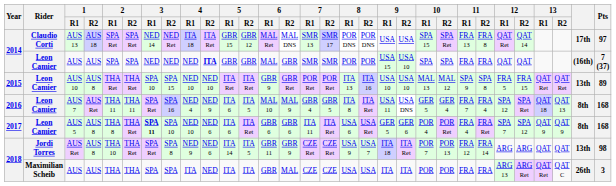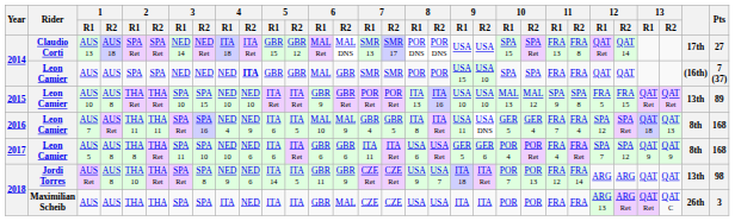 <table class="wikitable" style="text-align:center; font-size:80%">
 <tr>
 <th valign="middle" rowspan=2>Year</th>
 <th valign="middle" rowspan=2>Rider</th>
 <th colspan=2>1</th>
 <th colspan=2>2</th>
 <th colspan=2>3</th>
 <th colspan=2>4</th>
 <th colspan=2>5</th>
 <th colspan=2>6</th>
 <th colspan=2>7</th>
 <th colspan=2>8</th>
 <th colspan=2>9</th>
 <th colspan=2>10</th>
 <th colspan=2>11</th>
 <th colspan=2>12</th>
 <th colspan=2>13</th>
 <th rowspan=2></th>
 <th rowspan=2>Pts</th>
 </tr>
 <tr>
 <th>R1</th>
 <th>R2</th>
 <th>R1</th>
 <th>R2</th>
 <th>R1</th>
 <th>R2</th>
 <th>R1</th>
 <th>R2</th>
 <th>R1</th>
 <th>R2</th>
 <th>R1</th>
 <th>R2</th>
 <th>R1</th>
 <th>R2</th>
 <th>R1</th>
 <th>R2</th>
 <th>R1</th>
 <th>R2</th>
 <th>R1</th>
 <th>R2</th>
 <th>R1</th>
 <th>R2</th>
 <th>R1</th>
 <th>R2</th>
 <th>R1</th>
 <th>R2</th>
 </tr>
 <tr>
 <th rowspan="2"><a href='#'>2014</a></th>
 <th><a href='#'>Claudio Corti</a></th>
 <td style="background:#dfffdf;"><a href='#'>AUS</a><br><small>13</small></td>
 <td style="background:#cfcfff;"><a href='#'>AUS</a><br><small>18</small></td>
 <td style="background:#EFCFFF;"><a href='#'>SPA</a><br><small>Ret</small></td>
 <td style="background:#EFCFFF;"><a href='#'>SPA</a><br><small>Ret</small></td>
 <td style="background:#dfffdf;"><a href='#'>NED</a><br><small>14</small></td>
 <td style="background:#EFCFFF;"><a href='#'>NED</a><br><small>Ret</small></td>
 <td style="background:#cfcfff;"><a href='#'>ITA</a><br><small>18</small></td>
 <td style="background:#EFCFFF;"><a href='#'>ITA</a><br><small>Ret</small></td>
 <td style="background:#dfffdf;"><a href='#'>GBR</a><br><small>15</small></td>
 <td style="background:#dfffdf;"><a href='#'>GBR</a><br><small>12</small></td>
 <td style="background:#EFCFFF;"><a href='#'>MAL</a><br><small>Ret</small></td>
 <td style="background:#FFFFFF;"><a href='#'>MAL</a><br><small>DNS</small></td>
 <td style="background:#dfffdf;"><a href='#'>SMR</a><br><small>13</small></td>
 <td style="background:#cfcfff;"><a href='#'>SMR</a><br><small>17</small></td>
 <td style="background:#FFFFFF;"><a href='#'>POR</a><br><small>DNS</small></td>
 <td style="background:#FFFFFF;"><a href='#'>POR</a><br><small>DNS</small></td>
 <td><a href='#'>USA</a></td>
 <td><a href='#'>USA</a></td>
 <td style="background:#dfffdf;"><a href='#'>SPA</a><br><small>15</small></td>
 <td style="background:#EFCFFF;"><a href='#'>SPA</a><br><small>Ret</small></td>
 <td style="background:#dfffdf;"><a href='#'>FRA</a><br><small>13</small></td>
 <td style="background:#dfffdf;"><a href='#'>FRA</a><br><small>8</small></td>
 <td style="background:#EFCFFF;"><a href='#'>QAT</a><br><small>Ret</small></td>
 <td style="background:#dfffdf;"><a href='#'>QAT</a><br><small>14</small></td>
 <td></td>
 <td></td>
 <th>17th</th>
-<th>97</th>
+<th>27</th>
 </tr>
 <tr>
 <th><a href='#'>Leon Camier</a></th>
 <td><a href='#'>AUS</a></td>
 <td><a href='#'>AUS</a></td>
 <td><a href='#'>SPA</a></td>
 <td><a href='#'>SPA</a></td>
 <td><a href='#'>NED</a></td>
 <td><a href='#'>NED</a></td>
 <td><a href='#'>NED</a></td>
 <td><strong><a href='#'>ITA</a></strong></td>
 <td><a href='#'>GBR</a></td>
 <td><a href='#'>GBR</a></td>
 <td><a href='#'>MAL</a></td>
 <td><a href='#'>GBR</a></td>
 <td><a href='#'>SMR</a></td>
 <td><a href='#'>SMR</a></td>
 <td><a href='#'>POR</a></td>
 <td><a href='#'>POR</a></td>
 <td style="background:#DFFFDF;"><a href='#'>USA</a><br><small>15</small></td>
 <td style="background:#DFFFDF;"><a href='#'>USA</a><br><small>10</small></td>
 <td><a href='#'>SPA</a></td>
 <td><a href='#'>SPA</a></td>
 <td><a href='#'>FRA</a></td>
 <td><a href='#'>FRA</a></td>
 <td><a href='#'>QAT</a></td>
 <td><a href='#'>QAT</a></td>
 <td></td>
 <td></td>
 <th>(16th)</th>
 <th>7 (37)</th>
 </tr>
 <tr>
 <th><a href='#'>2015</a></th>
 <th><a href='#'>Leon Camier</a></th>
 <td style="background:#dfffdf;"><a href='#'>AUS</a><br><small>10</small></td>
 <td style="background:#dfffdf;"><a href='#'>AUS</a><br><small>8</small></td>
 <td style="background:#EFCFFF;"><a href='#'>THA</a><br><small>Ret</small></td>
 <td style="background:#EFCFFF;"><a href='#'>THA</a><br><small>Ret</small></td>
 <td style="background:#dfffdf;"><a href='#'>SPA</a><br><small>10</small></td>
 <td style="background:#dfffdf;"><a href='#'>SPA</a><br><small>15</small></td>
 <td style="background:#dfffdf;"><a href='#'>NED</a><br><small>10</small></td>
 <td style="background:#dfffdf;"><a href='#'>NED</a><br><small>10</small></td>
 <td style="background:#efcfff;"><a href='#'>ITA</a><br><small>Ret</small></td>
 <td style="background:#efcfff;"><a href='#'>ITA</a><br><small>Ret</small></td>
 <td style="background:#dfffdf;"><a href='#'>GBR</a><br><small>9</small></td>
 <td style="background:#efcfff;"><a href='#'>GBR</a><br><small>Ret</small></td>
 <td style="background:#efcfff;"><a href='#'>POR</a><br><small>Ret</small></td>
 <td style="background:#efcfff;"><a href='#'>POR</a><br><small>Ret</small></td>
 <td style="background:#dfffdf;"><a href='#'>ITA</a><br><small>13</small></td>
 <td style="background:#CFCFFF;"><a href='#'>ITA</a><br><small>16</small></td>
 <td style="background:#dfffdf;"><a href='#'>USA</a><br><small>10</small></td>
 <td style="background:#dfffdf;"><a href='#'>USA</a><br><small>10</small></td>
 <td style="background:#dfffdf;"><a href='#'>MAL</a><br><small>13</small></td>
 <td style="background:#dfffdf;"><a href='#'>MAL</a><br><small>12</small></td>
 <td style="background:#dfffdf;"><a href='#'>SPA</a><br><small>9</small></td>
 <td style="background:#dfffdf;"><a href='#'>SPA</a><br><small>8</small></td>
 <td style="background:#dfffdf;"><a href='#'>FRA</a><br><small>5</small></td>
 <td style="background:#dfffdf;"><a href='#'>FRA</a><br><small>15</small></td>
 <td style="background:#efcfff;"><a href='#'>QAT</a><br><small>Ret</small></td>
 <td style="background:#efcfff;"><a href='#'>QAT</a><br><small>Ret</small></td>
 <th>13th</th>
 <th>89</th>
 </tr>
 <tr>
 <th><a href='#'>2016</a></th>
 <th><a href='#'>Leon Camier</a></th>
 <td style="background:#dfffdf;"><a href='#'>AUS</a><br><small>7</small></td>
 <td style="background:#efcfff;"><a href='#'>AUS</a><br><small>Ret</small></td>
 <td style="background:#dfffdf;"><a href='#'>THA</a><br><small>11</small></td>
 <td style="background:#dfffdf;"><a href='#'>THA</a><br><small>11</small></td>
 <td style="background:#efcfff;"><a href='#'>SPA</a><br><small>Ret</small></td>
 <td style="background:#CFCFFF;"><a href='#'>SPA</a><br><small>16</small></td>
 <td style="background:#dfffdf;"><a href='#'>NED</a><br><small>4</small></td>
 <td style="background:#dfffdf;"><a href='#'>NED</a><br><small>9</small></td>
 <td style="background:#dfffdf;"><a href='#'>ITA</a><br><small>6</small></td>
 <td style="background:#dfffdf;"><a href='#'>ITA</a><br><small>5</small></td>
 <td style="background:#dfffdf;"><a href='#'>MAL</a><br><small>10</small></td>
 <td style="background:#dfffdf;"><a href='#'>MAL</a><br><small>9</small></td>
 <td style="background:#dfffdf;"><a href='#'>GBR</a><br><small>4</small></td>
 <td style="background:#dfffdf;"><a href='#'>GBR</a><br><small>5</small></td>
 <td style="background:#dfffdf;"><a href='#'>ITA</a><br><small>8</small></td>
 <td style="background:#efcfff;"><a href='#'>ITA</a><br><small>Ret</small></td>
 <td style="background:#dfffdf;"><a href='#'>USA</a><br><small>11</small></td>
 <td style="background:#ffffff;"><a href='#'>USA</a><br><small>DNS</small></td>
 <td style="background:#dfffdf;"><a href='#'>GER</a><br><small>5</small></td>
 <td style="background:#dfffdf;"><a href='#'>GER</a><br><small>4</small></td>
 <td style="background:#dfffdf;"><a href='#'>FRA</a><br><small>7</small></td>
 <td style="background:#dfffdf;"><a href='#'>FRA</a><br><small>4</small></td>
 <td style="background:#DFFFDF;"><a href='#'>SPA</a><br><small>12</small></td>
 <td style="background:#efcfff;"><a href='#'>SPA</a><br><small>Ret</small></td>
 <td style="background:#CFCFFF;"><a href='#'>QAT</a><br><small>18</small></td>
 <td style="background:#dfffdf;"><a href='#'>QAT</a><br><small>13</small></td>
 <th>8th</th>
 <th>168</th>
 </tr>
 <tr>
 <th><a href='#'>2017</a></th>
 <th><a href='#'>Leon Camier</a></th>
 <td style="background:#DFFFDF;"><a href='#'>AUS</a><br><small>5</small></td>
 <td style="background:#DFFFDF;"><a href='#'>AUS</a><br><small>8</small></td>
 <td style="background:#DFFFDF;"><a href='#'>THA</a><br><small>8</small></td>
 <td style="background:#EFCFFF;"><a href='#'>THA</a><br><small>Ret</small></td>
-<td style="background:#DFFFDF;"><strong><a href='#'>SPA</a><br><small>11</small></strong></td>
+<td style="background:#DFFFDF;"><a href='#'>SPA</a><br><small>11</small></td>
 <td style="background:#DFFFDF;"><a href='#'>SPA</a><br><small>10</small></td>
 <td style="background:#DFFFDF;"><a href='#'>NED</a><br><small>10</small></td>
 <td style="background:#DFFFDF;"><a href='#'>NED</a><br><small>6</small></td>
 <td style="background:#DFFFDF;"><a href='#'>ITA</a><br><small>6</small></td>
 <td style="background:#EFCFFF;"><a href='#'>ITA</a><br><small>Ret</small></td>
 <td style="background:#DFFFDF;"><a href='#'>GBR</a><br><small>6</small></td>
 <td style="background:#DFFFDF;"><a href='#'>GBR</a><br><small>6</small></td>
 <td style="background:#DFFFDF;"><a href='#'>ITA</a><br><small>11</small></td>
 <td style="background:#EFCFFF;"><a href='#'>ITA</a><br><small>Ret</small></td>
 <td style="background:#DFFFDF;"><a href='#'>USA</a><br><small>6</small></td>
 <td style="background:#EFCFFF;"><a href='#'>USA</a><br><small>Ret</small></td>
 <td style="background:#DFFFDF;"><a href='#'>GER</a><br><small>5</small></td>
 <td style="background:#DFFFDF;"><a href='#'>GER</a><br><small>6</small></td>
 <td style="background:#DFFFDF;"><a href='#'>POR</a><br><small>4</small></td>
 <td style="background:#EFCFFF;"><a href='#'>POR</a><br><small>Ret</small></td>
 <td style="background:#DFFFDF;"><a href='#'>FRA</a><br><small>4</small></td>
 <td style="background:#EFCFFF;"><a href='#'>FRA</a><br><small>Ret</small></td>
 <td style="background:#dfffdf;"><a href='#'>SPA</a><br><small>7</small></td>
 <td style="background:#DFFFDF;"><a href='#'>SPA</a><br><small>12</small></td>
 <td style="background:#DFFFDF;"><a href='#'>QAT</a><br><small>9</small></td>
 <td style="background:#DFFFDF;"><a href='#'>QAT</a><br><small>9</small></td>
 <th>8th</th>
 <th>168</th>
 </tr>
 <tr>
 <th rowspan="2"><a href='#'>2018</a></th>
 <th><a href='#'>Jordi Torres</a></th>
 <td style="background:#efcfff;"><a href='#'>AUS</a><br><small>Ret</small></td>
 <td style="background:#dfffdf;"><a href='#'>AUS</a><br><small>8</small></td>
 <td style="background:#dfffdf;"><a href='#'>THA</a><br><small>10</small></td>
 <td style="background:#efcfff;"><a href='#'>THA</a><br><small>Ret</small></td>
 <td style="background:#efcfff;"><a href='#'>SPA</a><br><small>Ret</small></td>
 <td style="background:#dfffdf;"><a href='#'>SPA</a><br><small>8</small></td>
 <td style="background:#dfffdf;"><a href='#'>NED</a><br><small>9</small></td>
 <td style="background:#dfffdf;"><a href='#'>NED</a><br><small>6</small></td>
 <td style="background:#dfffdf;"><a href='#'>ITA</a><br><small>14</small></td>
 <td style="background:#dfffdf;"><a href='#'>ITA</a><br><small>5</small></td>
 <td style="background:#dfffdf;"><a href='#'>GBR</a><br><small>11</small></td>
 <td style="background:#dfffdf;"><a href='#'>GBR</a><br><small>9</small></td>
 <td style="background:#efcfff;"><a href='#'>CZE</a><br><small>Ret</small></td>
 <td style="background:#efcfff;"><a href='#'>CZE</a><br><small>Ret</small></td>
 <td style="background:#dfffdf;"><a href='#'>USA</a><br><small>9</small></td>
 <td style="background:#dfffdf;"><a href='#'>USA</a><br><small>7</small></td>
 <td style="background:#cfcfff;"><a href='#'>ITA</a><br><small>18</small></td>
 <td style="background:#efcfff;"><a href='#'>ITA</a><br><small>Ret</small></td>
 <td style="background:#dfffdf;"><a href='#'>POR</a><br><small>7</small></td>
 <td style="background:#dfffdf;"><a href='#'>POR</a><br><small>13</small></td>
 <td style="background:#dfffdf;"><a href='#'>FRA</a><br><small>12</small></td>
 <td style="background:#dfffdf;"><a href='#'>FRA</a><br><small>14</small></td>
 <td><a href='#'>ARG</a></td>
 <td><a href='#'>ARG</a></td>
 <td><a href='#'>QAT</a></td>
 <td><a href='#'>QAT</a></td>
 <th>13th</th>
 <th>98</th>
 </tr>
 <tr>
 <th>Maximilian Scheib</th>
 <td><a href='#'>AUS</a></td>
 <td><a href='#'>AUS</a></td>
 <td><a href='#'>THA</a></td>
 <td><a href='#'>THA</a></td>
 <td><a href='#'>SPA</a></td>
 <td><a href='#'>SPA</a></td>
 <td><a href='#'>ITA</a></td>
 <td><a href='#'>NED</a></td>
 <td><a href='#'>ITA</a></td>
 <td><a href='#'>ITA</a></td>
 <td><a href='#'>GBR</a></td>
 <td><a href='#'>MAL</a></td>
 <td><a href='#'>CZE</a></td>
 <td><a href='#'>CZE</a></td>
 <td><a href='#'>USA</a></td>
 <td><a href='#'>USA</a></td>
 <td><a href='#'>ITA</a></td>
 <td><a href='#'>ITA</a></td>
 <td><a href='#'>POR</a></td>
 <td><a href='#'>POR</a></td>
 <td><a href='#'>FRA</a></td>
 <td><a href='#'>FRA</a></td>
 <td style="background:#dfffdf;"><a href='#'>ARG</a><br><small>13</small></td>
 <td style="background:#efcfff;"><a href='#'>ARG</a><br><small>Ret</small></td>
 <td style="background:#efcfff;"><a href='#'>QAT</a><br><small>Ret</small></td>
 <td><a href='#'>QAT</a><br><small>C</small></td>
 <th>26th</th>
 <th>3</th>
 </tr>
 </table>
